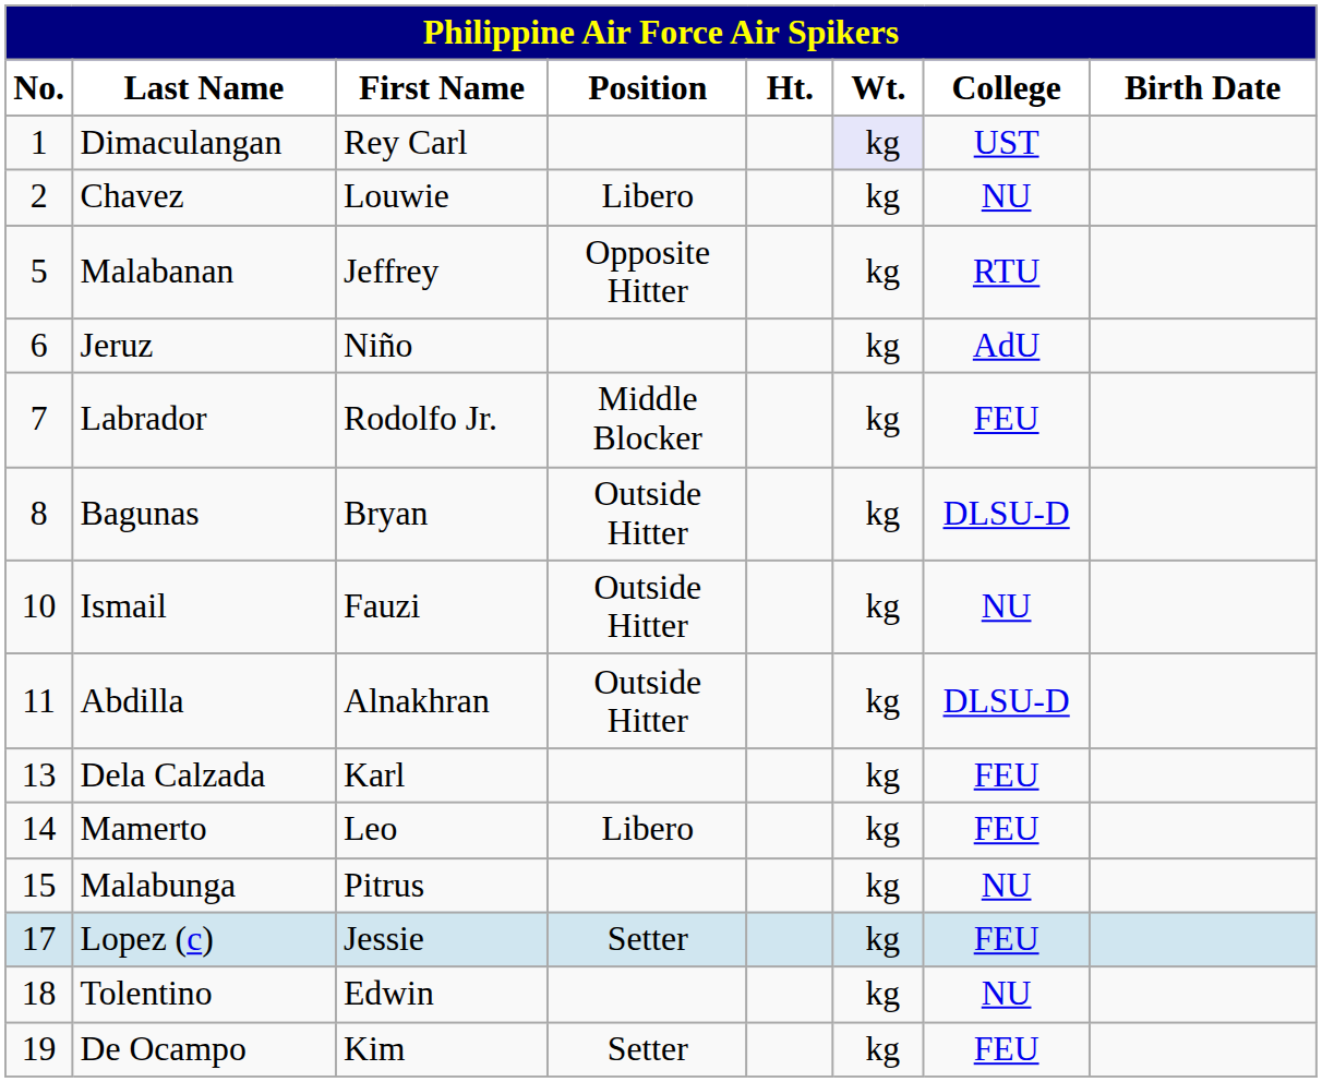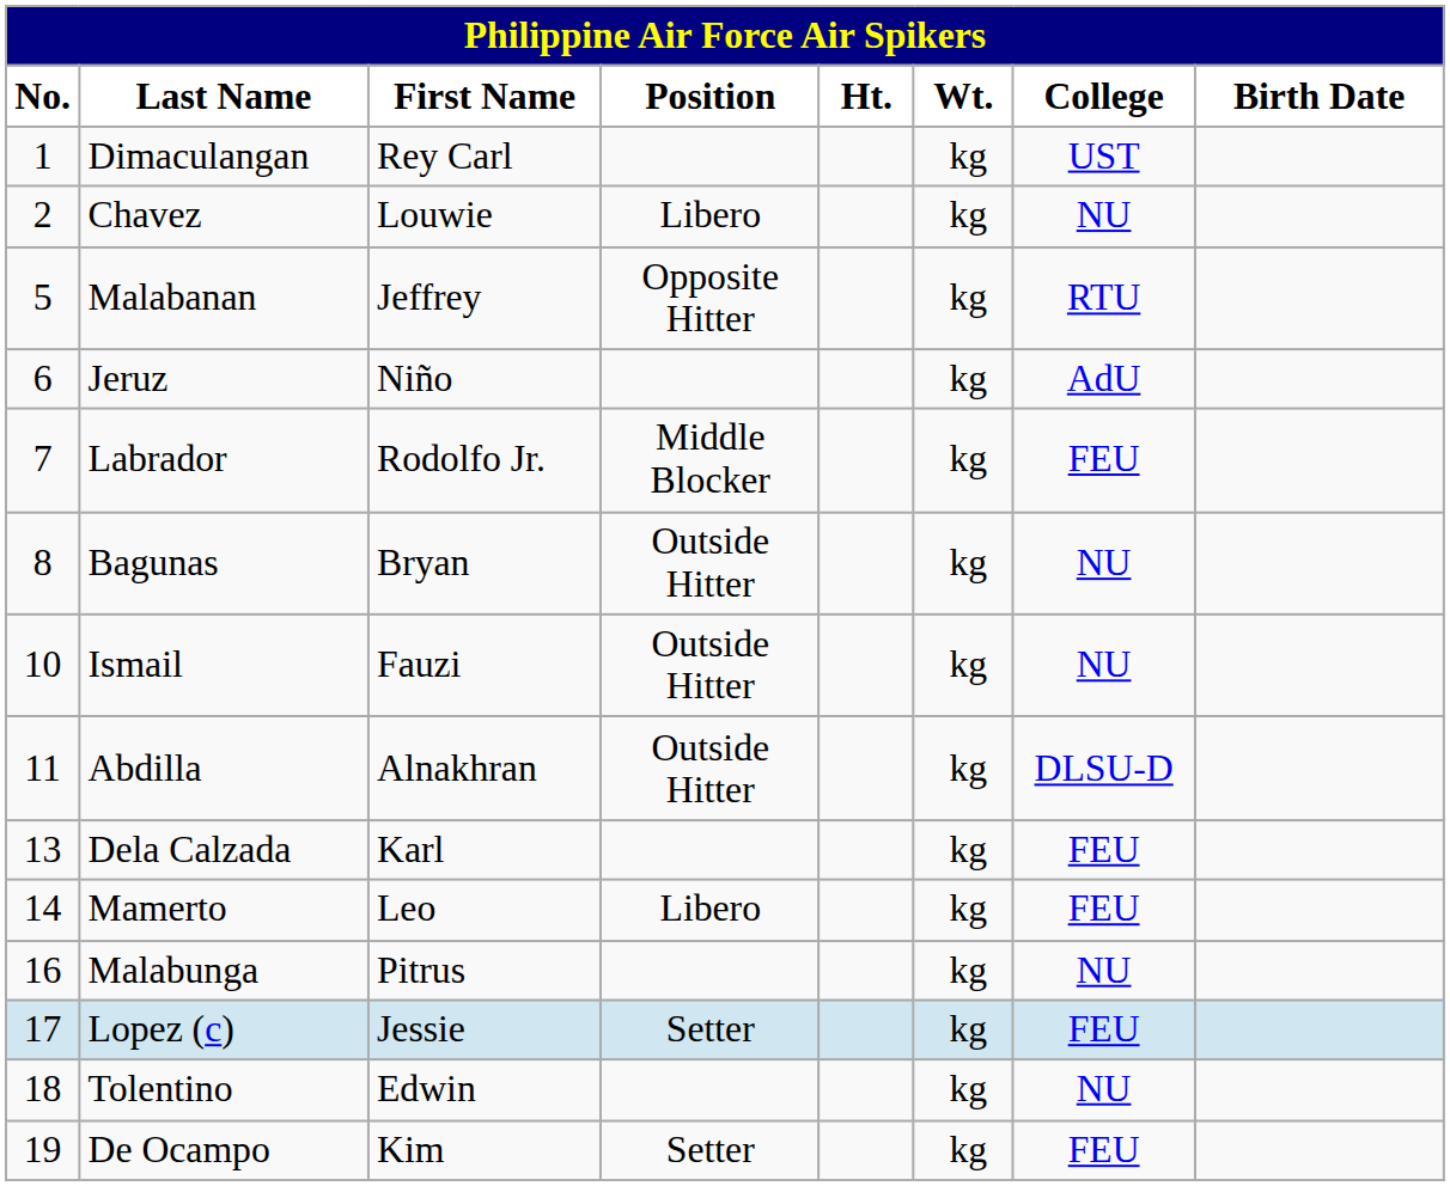 <table class="wikitable" style="text-align:center;">
 <tr>
 <td colspan="8" style= "background: #000080; color: yellow; text-align: center"><strong>Philippine Air Force Air Spikers</strong></td>
 </tr>
 <tr>
 <th width=3px style="background: white; color: black; text-align: center"><strong>No.</strong></th>
 <th width=150px style="background: white; color: black">Last Name</th>
 <th width=130px style="background: white; color: black">First Name</th>
 <th width=130px style="background: white; color: black">Position</th>
 <th width=50px style="background: white; color: black">Ht.</th>
 <th width=50px style="background: white; color: black">Wt.</th>
 <th width=100px style="background: white; color: black">College</th>
 <th width=200px style="background: white; color: black">Birth Date</th>
 </tr>
 <tr>
 <td>1</td>
 <td style="text-align: left"> Dimaculangan</td>
 <td style="text-align: left">Rey Carl</td>
 <td></td>
 <td></td>
-<td style="background: lavender;"> kg</td>
+<td> kg</td>
 <td><a href='#'>UST</a></td>
 <td></td>
 </tr>
 <tr>
 <td>2</td>
 <td style="text-align: left"> Chavez</td>
 <td style="text-align: left">Louwie</td>
 <td>Libero</td>
 <td></td>
 <td> kg</td>
 <td><a href='#'>NU</a></td>
 <td></td>
 </tr>
 <tr>
 <td>5</td>
 <td style="text-align: left"> Malabanan</td>
 <td style="text-align: left">Jeffrey</td>
 <td>Opposite Hitter</td>
 <td></td>
 <td> kg</td>
 <td><a href='#'>RTU</a></td>
 <td></td>
 </tr>
 <tr>
 <td>6</td>
 <td style="text-align: left"> Jeruz</td>
 <td style="text-align: left">Niño</td>
 <td></td>
 <td></td>
 <td> kg</td>
 <td><a href='#'>AdU</a></td>
 <td></td>
 </tr>
 <tr>
 <td>7</td>
 <td style="text-align: left"> Labrador</td>
 <td style="text-align: left">Rodolfo Jr.</td>
 <td>Middle Blocker</td>
 <td></td>
 <td> kg</td>
 <td><a href='#'>FEU</a></td>
 <td></td>
 </tr>
 <tr>
 <td>8</td>
 <td style="text-align: left"> Bagunas</td>
 <td style="text-align: left">Bryan</td>
 <td>Outside Hitter</td>
 <td></td>
 <td> kg</td>
-<td><a href='#'>DLSU-D</a></td>
+<td><a href='#'>NU</a></td>
 <td></td>
 </tr>
 <tr>
 <td>10</td>
 <td style="text-align: left"> Ismail</td>
 <td style="text-align: left">Fauzi</td>
 <td>Outside Hitter</td>
 <td></td>
 <td> kg</td>
 <td><a href='#'>NU</a></td>
 <td></td>
 </tr>
 <tr>
 <td>11</td>
 <td style="text-align: left"> Abdilla</td>
 <td style="text-align: left">Alnakhran</td>
 <td>Outside Hitter</td>
 <td></td>
 <td> kg</td>
 <td><a href='#'>DLSU-D</a></td>
 <td></td>
 </tr>
 <tr>
 <td>13</td>
 <td style="text-align: left"> Dela Calzada</td>
 <td style="text-align: left">Karl</td>
 <td></td>
 <td></td>
 <td> kg</td>
 <td><a href='#'>FEU</a></td>
 <td></td>
 </tr>
 <tr>
 <td>14</td>
 <td style="text-align: left"> Mamerto</td>
 <td style="text-align: left">Leo</td>
 <td>Libero</td>
 <td></td>
 <td> kg</td>
 <td><a href='#'>FEU</a></td>
 <td></td>
 </tr>
 <tr>
-<td>15</td>
+<td>16</td>
 <td style="text-align: left"> Malabunga</td>
 <td style="text-align: left">Pitrus</td>
 <td></td>
 <td></td>
 <td> kg</td>
 <td><a href='#'>NU</a></td>
 <td></td>
 </tr>
 <tr bgcolor=#D0E6F>
 <td>17</td>
 <td style="text-align: left"> Lopez (<a href='#'>c</a>)</td>
 <td style="text-align: left">Jessie</td>
 <td>Setter</td>
 <td></td>
 <td> kg</td>
 <td><a href='#'>FEU</a></td>
 <td></td>
 </tr>
 <tr>
 <td>18</td>
 <td style="text-align: left"> Tolentino</td>
 <td style="text-align: left">Edwin</td>
 <td></td>
 <td></td>
 <td> kg</td>
 <td><a href='#'>NU</a></td>
 <td></td>
 </tr>
 <tr>
 <td>19</td>
 <td style="text-align: left"> De Ocampo</td>
 <td style="text-align: left">Kim</td>
 <td>Setter</td>
 <td></td>
 <td> kg</td>
 <td><a href='#'>FEU</a></td>
 <td></td>
 </tr>
 </table>
